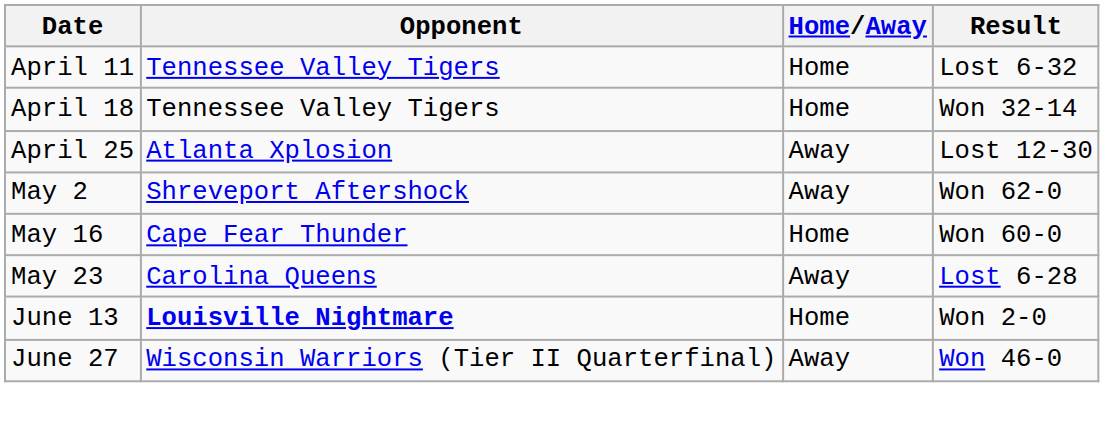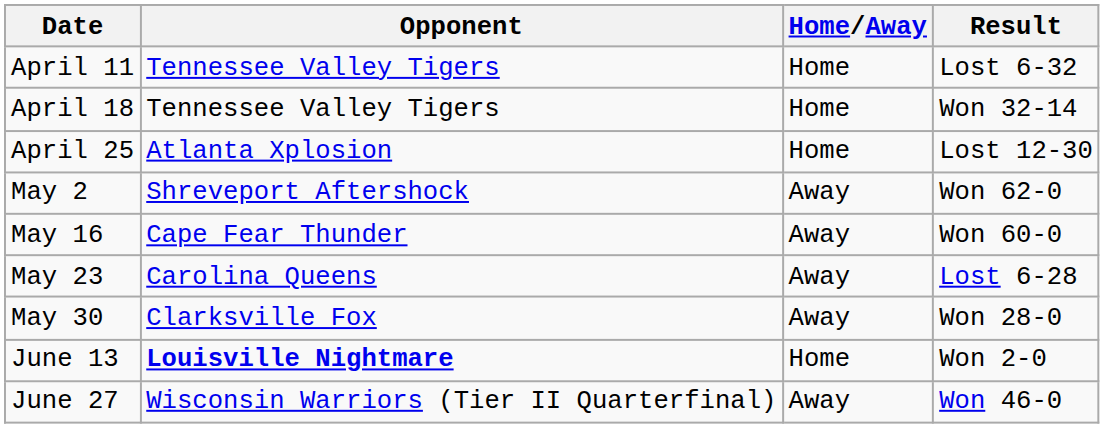 <table class="wikitable">
 <tr>
 <th>Date</th>
 <th>Opponent</th>
 <th><a href='#'>Home</a>/<a href='#'>Away</a></th>
 <th>Result</th>
 </tr>
 <tr>
 <td>April 11</td>
 <td><a href='#'>Tennessee Valley Tigers</a></td>
 <td>Home</td>
 <td>Lost 6-32</td>
 </tr>
 <tr>
 <td>April 18</td>
 <td>Tennessee Valley Tigers</td>
 <td>Home</td>
 <td>Won 32-14</td>
 </tr>
 <tr>
 <td>April 25</td>
 <td><a href='#'>Atlanta Xplosion</a></td>
-<td>Away</td>
+<td>Home</td>
 <td>Lost 12-30</td>
 </tr>
 <tr>
 <td>May 2</td>
 <td><a href='#'>Shreveport Aftershock</a></td>
 <td>Away</td>
 <td>Won 62-0</td>
 </tr>
 <tr>
 <td>May 16</td>
 <td><a href='#'>Cape Fear Thunder</a></td>
-<td>Home</td>
+<td>Away</td>
 <td>Won 60-0</td>
 </tr>
 <tr>
 <td>May 23</td>
 <td><a href='#'>Carolina Queens</a></td>
 <td>Away</td>
 <td><a href='#'>Lost</a> 6-28</td>
+</tr>
+<tr>
+<td>May 30</td>
+<td><a href='#'>Clarksville Fox</a></td>
+<td>Away</td>
+<td>Won 28-0</td>
 </tr>
 <tr>
 <td>June 13</td>
 <td><strong><a href='#'>Louisville Nightmare</a></strong></td>
 <td>Home</td>
 <td>Won 2-0</td>
 </tr>
 <tr>
 <td>June 27</td>
 <td><a href='#'>Wisconsin Warriors</a> (Tier II Quarterfinal)</td>
 <td>Away</td>
 <td><a href='#'>Won</a> 46-0</td>
 </tr>
 </table>
